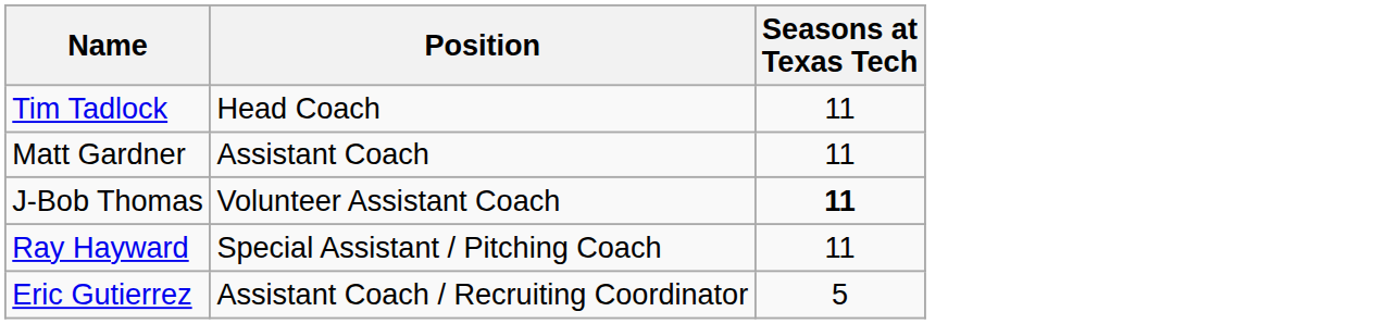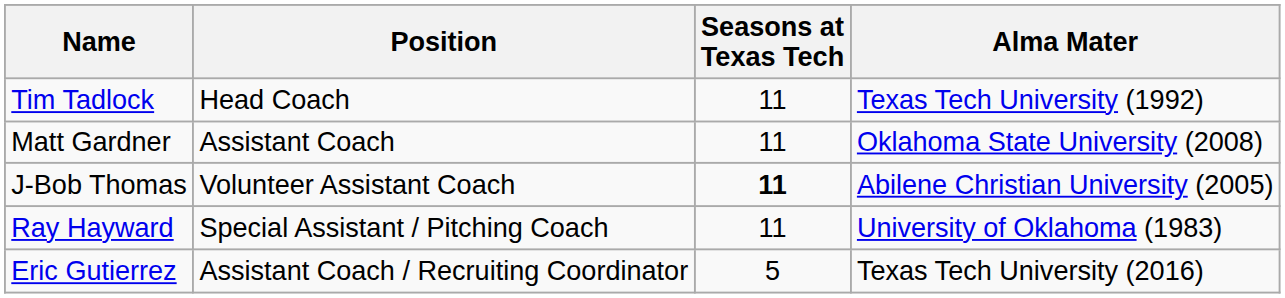 <table class="wikitable" border="1" style="font-size:90%;">
 <tr>
 <th>Name</th>
 <th>Position</th>
 <th>Seasons at<br>Texas Tech</th>
+<th>Alma Mater</th>
 </tr>
 <tr>
 <td><a href='#'>Tim Tadlock</a></td>
 <td>Head Coach</td>
 <td align=center>11</td>
+<td><a href='#'>Texas Tech University</a> (1992)</td>
 </tr>
 <tr>
 <td>Matt Gardner</td>
 <td>Assistant Coach</td>
 <td align=center>11</td>
+<td><a href='#'>Oklahoma State University</a> (2008)</td>
 </tr>
 <tr>
 <td>J-Bob Thomas</td>
 <td>Volunteer Assistant Coach</td>
 <td align=center><strong>11</strong></td>
+<td><a href='#'>Abilene Christian University</a> (2005)</td>
 </tr>
 <tr>
 <td><a href='#'>Ray Hayward</a></td>
 <td>Special Assistant / Pitching Coach</td>
 <td align=center>11</td>
+<td><a href='#'>University of Oklahoma</a> (1983)</td>
 </tr>
 <tr>
 <td><a href='#'>Eric Gutierrez</a></td>
 <td>Assistant Coach / Recruiting Coordinator</td>
 <td align=center>5</td>
+<td>Texas Tech University (2016)</td>
 </tr>
 </table>
